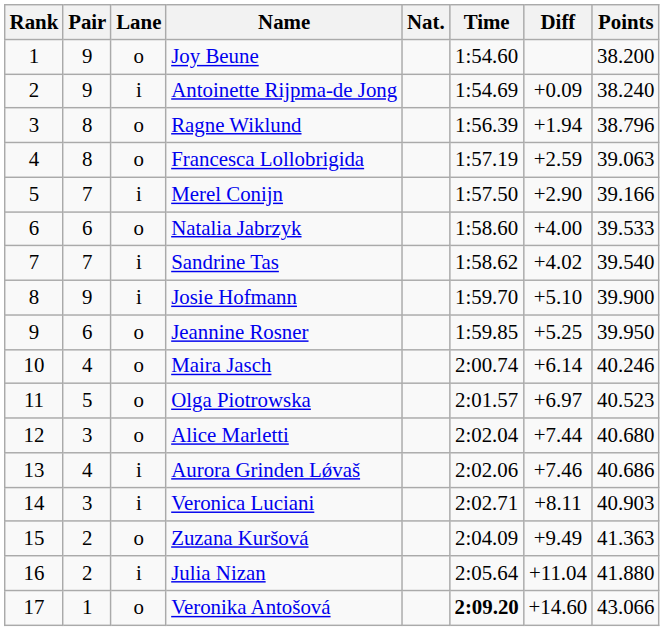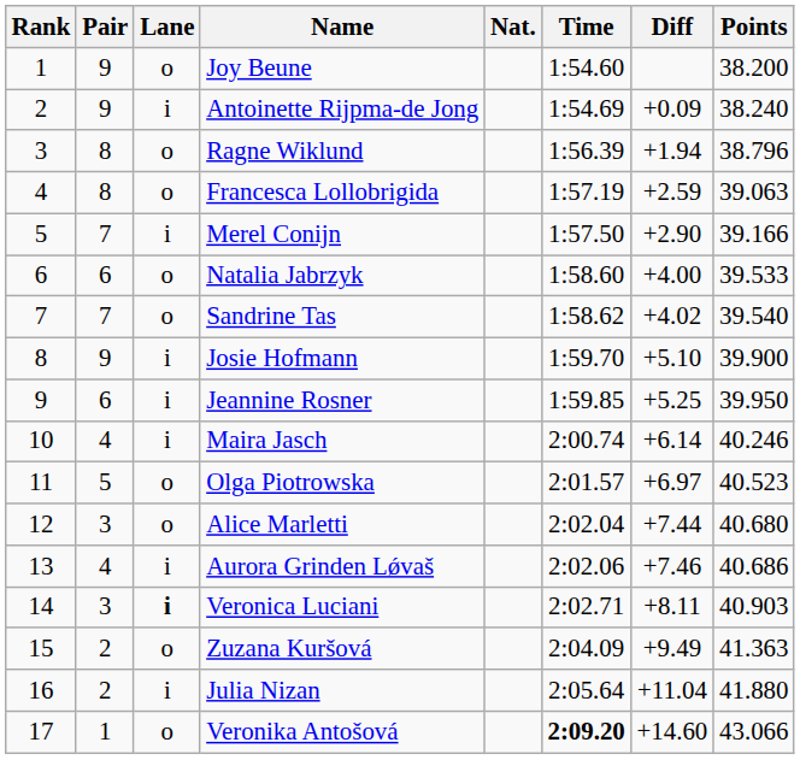 <table class="wikitable sortable" style="text-align:center; font-size:90%">
 <tr>
 <th>Rank</th>
 <th>Pair</th>
 <th>Lane</th>
 <th>Name</th>
 <th>Nat.</th>
 <th>Time</th>
 <th>Diff</th>
 <th>Points</th>
 </tr>
 <tr>
 <td>1</td>
 <td>9</td>
 <td>o</td>
 <td align=left><a href='#'>Joy Beune</a></td>
 <td></td>
 <td>1:54.60</td>
 <td></td>
 <td>38.200</td>
 </tr>
 <tr>
 <td>2</td>
 <td>9</td>
 <td>i</td>
 <td align=left><a href='#'>Antoinette Rijpma-de Jong</a></td>
 <td></td>
 <td>1:54.69</td>
 <td>+0.09</td>
 <td>38.240</td>
 </tr>
 <tr>
 <td>3</td>
 <td>8</td>
 <td>o</td>
 <td align=left><a href='#'>Ragne Wiklund</a></td>
 <td></td>
 <td>1:56.39</td>
 <td>+1.94</td>
 <td>38.796</td>
 </tr>
 <tr>
 <td>4</td>
 <td>8</td>
 <td>o</td>
 <td align=left><a href='#'>Francesca Lollobrigida</a></td>
 <td></td>
 <td>1:57.19</td>
 <td>+2.59</td>
 <td>39.063</td>
 </tr>
 <tr>
 <td>5</td>
 <td>7</td>
 <td>i</td>
 <td align=left><a href='#'>Merel Conijn</a></td>
 <td></td>
 <td>1:57.50</td>
 <td>+2.90</td>
 <td>39.166</td>
 </tr>
 <tr>
 <td>6</td>
 <td>6</td>
 <td>o</td>
 <td align=left><a href='#'>Natalia Jabrzyk</a></td>
 <td></td>
 <td>1:58.60</td>
 <td>+4.00</td>
 <td>39.533</td>
 </tr>
 <tr>
 <td>7</td>
 <td>7</td>
-<td>i</td>
+<td>o</td>
 <td align=left><a href='#'>Sandrine Tas</a></td>
 <td></td>
 <td>1:58.62</td>
 <td>+4.02</td>
 <td>39.540</td>
 </tr>
 <tr>
 <td>8</td>
 <td>9</td>
 <td>i</td>
 <td align=left><a href='#'>Josie Hofmann</a></td>
 <td></td>
 <td>1:59.70</td>
 <td>+5.10</td>
 <td>39.900</td>
 </tr>
 <tr>
 <td>9</td>
 <td>6</td>
-<td>o</td>
+<td>i</td>
 <td align=left><a href='#'>Jeannine Rosner</a></td>
 <td></td>
 <td>1:59.85</td>
 <td>+5.25</td>
 <td>39.950</td>
 </tr>
 <tr>
 <td>10</td>
 <td>4</td>
-<td>o</td>
+<td>i</td>
 <td align=left><a href='#'>Maira Jasch</a></td>
 <td></td>
 <td>2:00.74</td>
 <td>+6.14</td>
 <td>40.246</td>
 </tr>
 <tr>
 <td>11</td>
 <td>5</td>
 <td>o</td>
 <td align=left><a href='#'>Olga Piotrowska</a></td>
 <td></td>
 <td>2:01.57</td>
 <td>+6.97</td>
 <td>40.523</td>
 </tr>
 <tr>
 <td>12</td>
 <td>3</td>
 <td>o</td>
 <td align=left><a href='#'>Alice Marletti</a></td>
 <td></td>
 <td>2:02.04</td>
 <td>+7.44</td>
 <td>40.680</td>
 </tr>
 <tr>
 <td>13</td>
 <td>4</td>
 <td>i</td>
 <td align=left><a href='#'>Aurora Grinden Lǿvaš</a></td>
 <td></td>
 <td>2:02.06</td>
 <td>+7.46</td>
 <td>40.686</td>
 </tr>
 <tr>
 <td>14</td>
 <td>3</td>
-<td>i</td>
+<td><strong>i</strong></td>
 <td align=left><a href='#'>Veronica Luciani</a></td>
 <td></td>
 <td>2:02.71</td>
 <td>+8.11</td>
 <td>40.903</td>
 </tr>
 <tr>
 <td>15</td>
 <td>2</td>
 <td>o</td>
 <td align=left><a href='#'>Zuzana Kuršová</a></td>
 <td></td>
 <td>2:04.09</td>
 <td>+9.49</td>
 <td>41.363</td>
 </tr>
 <tr>
 <td>16</td>
 <td>2</td>
 <td>i</td>
 <td align=left><a href='#'>Julia Nizan</a></td>
 <td></td>
 <td>2:05.64</td>
 <td>+11.04</td>
 <td>41.880</td>
 </tr>
 <tr>
 <td>17</td>
 <td>1</td>
 <td>o</td>
 <td align=left><a href='#'>Veronika Antošová</a></td>
 <td></td>
 <td><strong>2:09.20</strong></td>
 <td>+14.60</td>
 <td>43.066</td>
 </tr>
 </table>
